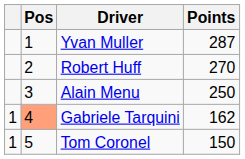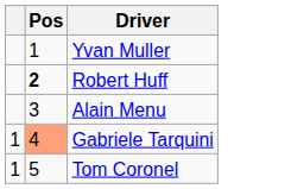 <table class="wikitable" style="font-size: 95%;">
 <tr>
 <th></th>
 <th>Pos</th>
 <th>Driver</th>
-<th>Points</th>
 </tr>
 <tr>
 <td align="left"></td>
 <td>1</td>
 <td> <a href='#'>Yvan Muller</a></td>
-<td align="right">287</td>
 </tr>
 <tr>
 <td align="left"></td>
-<td>2</td>
+<td><strong>2</strong></td>
 <td> <a href='#'>Robert Huff</a></td>
-<td align="right">270</td>
 </tr>
 <tr>
 <td align="left"></td>
 <td>3</td>
 <td> <a href='#'>Alain Menu</a></td>
-<td align="right">250</td>
 </tr>
 <tr>
 <td align="left"> 1</td>
 <td style="background: lightsalmon;">4</td>
 <td> <a href='#'>Gabriele Tarquini</a></td>
-<td align="right">162</td>
 </tr>
 <tr>
 <td align="left"> 1</td>
 <td>5</td>
 <td> <a href='#'>Tom Coronel</a></td>
-<td align="right">150</td>
 </tr>
 </table>
